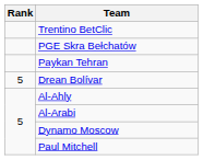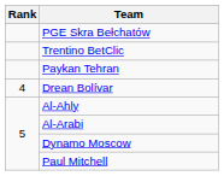 <table class="wikitable" style="text-align:center;">
 <tr>
 <th width=40>Rank</th>
 <th width=240>Team</th>
 </tr>
 <tr>
 <td></td>
-<td style="text-align:left;"> <a href='#'>Trentino BetClic</a></td>
+<td style="text-align:left;"> <a href='#'>PGE Skra Bełchatów</a></td>
 </tr>
 <tr>
 <td></td>
-<td style="text-align:left;"> <a href='#'>PGE Skra Bełchatów</a></td>
+<td style="text-align:left;"> <a href='#'>Trentino BetClic</a></td>
 </tr>
 <tr>
 <td></td>
 <td style="text-align:left;"> <a href='#'>Paykan Tehran</a></td>
 </tr>
 <tr>
-<td>5</td>
+<td>4</td>
 <td style="text-align:left;"> <a href='#'>Drean Bolívar</a></td>
 </tr>
 <tr>
 <td rowspan=4>5</td>
 <td style="text-align:left;"> <a href='#'>Al-Ahly</a></td>
 </tr>
 <tr>
 <td style="text-align:left;"> <a href='#'>Al-Arabi</a></td>
 </tr>
 <tr>
 <td style="text-align:left;"> <a href='#'>Dynamo Moscow</a></td>
 </tr>
 <tr>
 <td style="text-align:left;"> <a href='#'>Paul Mitchell</a></td>
 </tr>
 </table>
